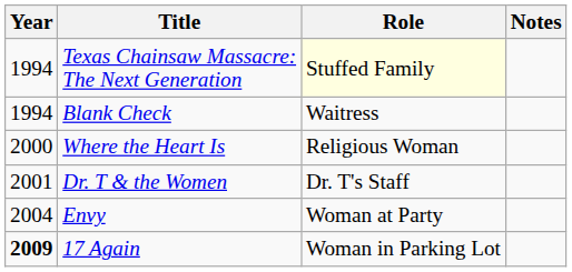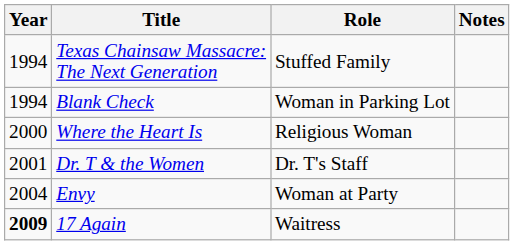 <table class="wikitable sortable">
 <tr>
 <th>Year</th>
 <th>Title</th>
 <th>Role</th>
 <th>Notes</th>
 </tr>
 <tr>
 <td>1994</td>
 <td><a href='#'><em>Texas Chainsaw Massacre:</em></a><br><a href='#'><em>The Next Generation</em></a></td>
-<td style="background: lightyellow;">Stuffed Family</td>
+<td>Stuffed Family</td>
 <td></td>
 </tr>
 <tr>
 <td>1994</td>
 <td><a href='#'><em>Blank Check</em></a></td>
-<td>Waitress</td>
+<td>Woman in Parking Lot</td>
 <td></td>
 </tr>
 <tr>
 <td>2000</td>
 <td><a href='#'><em>Where the Heart Is</em></a></td>
 <td>Religious Woman</td>
 <td></td>
 </tr>
 <tr>
 <td>2001</td>
 <td><em><a href='#'>Dr. T & the Women</a></em></td>
 <td>Dr. T's Staff</td>
 <td></td>
 </tr>
 <tr>
 <td>2004</td>
 <td><a href='#'><em>Envy</em></a></td>
 <td>Woman at Party</td>
 <td></td>
 </tr>
 <tr>
 <td><strong>2009</strong></td>
 <td><a href='#'><em>17 Again</em></a></td>
-<td>Woman in Parking Lot</td>
+<td>Waitress</td>
 <td></td>
 </tr>
 </table>
